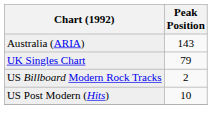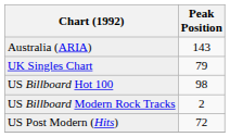 <table class="wikitable sortable">
 <tr>
 <th>Chart (1992)</th>
 <th>Peak<br>Position</th>
 </tr>
 <tr>
 <td bgcolor="#efefef">Australia (<a href='#'>ARIA</a>)</td>
 <td align="center">143</td>
 </tr>
 <tr>
 <td bgcolor="#efefef"><a href='#'>UK Singles Chart</a></td>
 <td align="center">79</td>
 </tr>
 <tr>
+<td bgcolor="#efefef">US <em>Billboard</em> <a href='#'>Hot 100</a></td>
+<td align="center">98</td>
+</tr>
+<tr>
 <td bgcolor="#efefef">US <em>Billboard</em> <a href='#'>Modern Rock Tracks</a></td>
 <td align="center">2</td>
 </tr>
 <tr>
 <td bgcolor="#efefef">US Post Modern (<em><a href='#'>Hits</a></em>)</td>
-<td align="center">10</td>
+<td align="center">72</td>
 </tr>
 <tr>
 </tr>
 </table>
